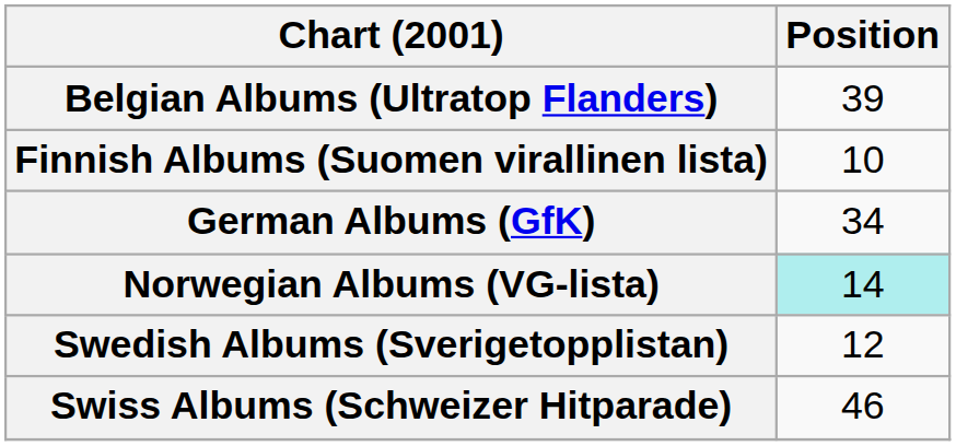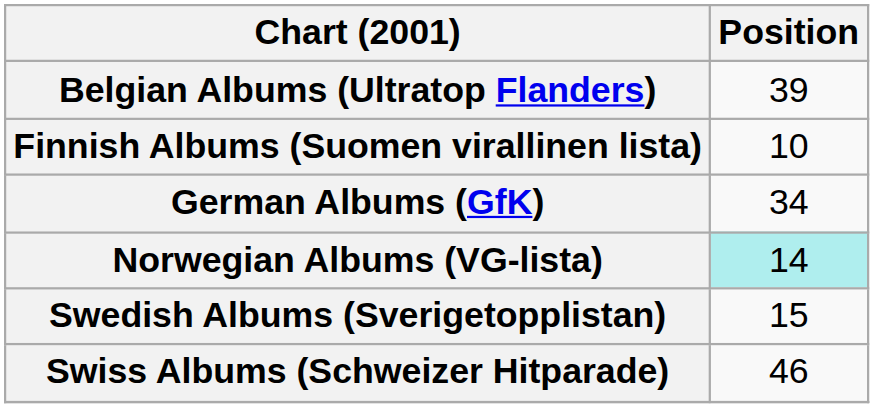 <table class="wikitable sortable plainrowheaders" style="text-align:center;">
 <tr>
 <th scope="col">Chart (2001)</th>
 <th scope="col">Position</th>
 </tr>
 <tr>
 <th scope="row">Belgian Albums (Ultratop <a href='#'>Flanders</a>)</th>
 <td>39</td>
 </tr>
 <tr>
 <th scope="row">Finnish Albums (Suomen virallinen lista)</th>
 <td>10</td>
 </tr>
 <tr>
 <th scope="row">German Albums (<a href='#'>GfK</a>)</th>
 <td>34</td>
 </tr>
 <tr>
 <th scope="row">Norwegian Albums (VG-lista)</th>
 <td style="background: paleturquoise;">14</td>
 </tr>
 <tr>
 <th scope="row">Swedish Albums (Sverigetopplistan)</th>
-<td>12</td>
+<td>15</td>
 </tr>
 <tr>
 <th scope="row">Swiss Albums (Schweizer Hitparade)</th>
 <td>46</td>
 </tr>
 <tr>
 </tr>
 </table>
